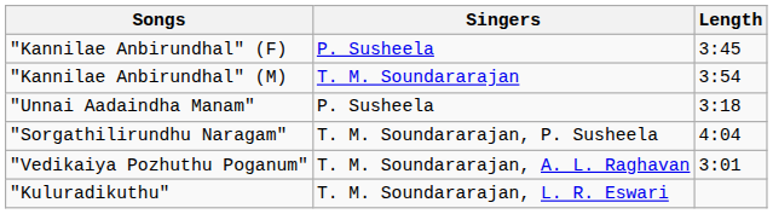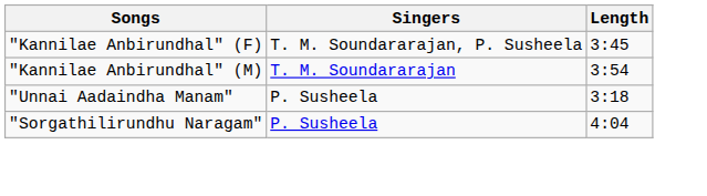 <table class="wikitable">
 <tr>
 <th>Songs</th>
 <th>Singers</th>
 <th>Length</th>
 </tr>
 <tr>
 <td>"Kannilae Anbirundhal" (F)</td>
-<td><a href='#'>P. Susheela</a></td>
+<td>T. M. Soundararajan, P. Susheela</td>
 <td>3:45</td>
 </tr>
 <tr>
 <td>"Kannilae Anbirundhal" (M)</td>
 <td><a href='#'>T. M. Soundararajan</a></td>
 <td>3:54</td>
 </tr>
 <tr>
 <td>"Unnai Aadaindha Manam"</td>
 <td>P. Susheela</td>
 <td>3:18</td>
 </tr>
 <tr>
 <td>"Sorgathilirundhu Naragam"</td>
-<td>T. M. Soundararajan, P. Susheela</td>
+<td><a href='#'>P. Susheela</a></td>
 <td>4:04</td>
 </tr>
-<tr>
-<td>"Vedikaiya Pozhuthu Poganum"</td>
-<td>T. M. Soundararajan, <a href='#'>A. L. Raghavan</a></td>
-<td>3:01</td>
-</tr>
-<tr>
-<td>"Kuluradikuthu"</td>
-<td>T. M. Soundararajan, <a href='#'>L. R. Eswari</a></td>
-<td></td>
-</tr>
 </table>
